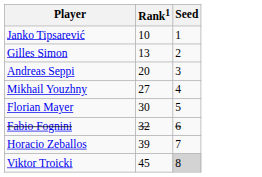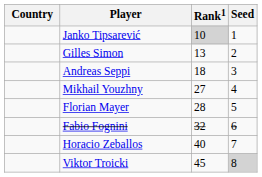 <table class="sortable wikitable">
 <tr>
+<th width="70">Country</th>
 <th width="175">Player</th>
 <th>Rank<sup>1</sup></th>
 <th>Seed</th>
 </tr>
 <tr>
+<td></td>
 <td><a href='#'>Janko Tipsarević</a></td>
-<td>10</td>
+<td style="background: lightgrey;">10</td>
 <td>1</td>
 </tr>
 <tr>
+<td></td>
 <td><a href='#'>Gilles Simon</a></td>
 <td>13</td>
 <td>2</td>
 </tr>
 <tr>
+<td></td>
 <td><a href='#'>Andreas Seppi</a></td>
-<td>20</td>
+<td>18</td>
 <td>3</td>
 </tr>
 <tr>
+<td></td>
 <td><a href='#'>Mikhail Youzhny</a></td>
 <td>27</td>
 <td>4</td>
 </tr>
 <tr>
+<td></td>
 <td><a href='#'>Florian Mayer</a></td>
-<td>30</td>
+<td>28</td>
 <td>5</td>
 </tr>
 <tr>
+<td><s></s></td>
 <td><s><a href='#'>Fabio Fognini</a></s></td>
 <td><s>32</s></td>
 <td><s>6</s></td>
 </tr>
 <tr>
+<td></td>
 <td><a href='#'>Horacio Zeballos</a></td>
-<td>39</td>
+<td>40</td>
 <td>7</td>
 </tr>
 <tr>
+<td></td>
 <td><a href='#'>Viktor Troicki</a></td>
 <td>45</td>
 <td style="background: lightgrey;">8</td>
 </tr>
 </table>
